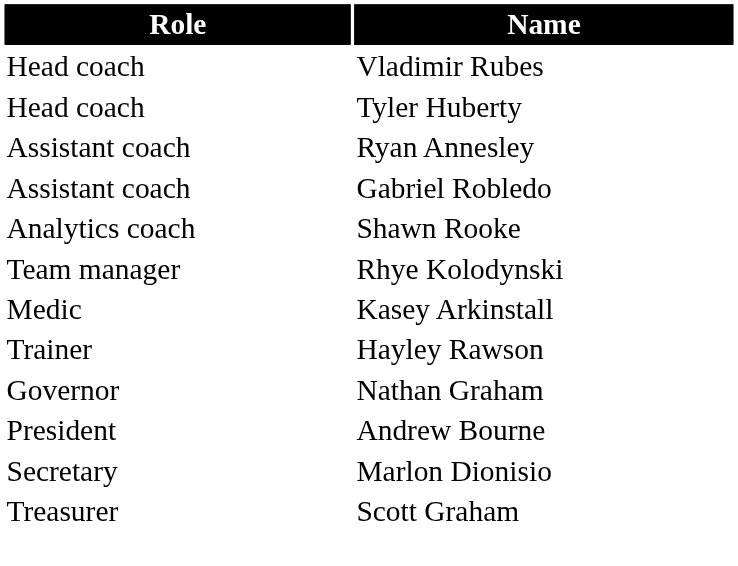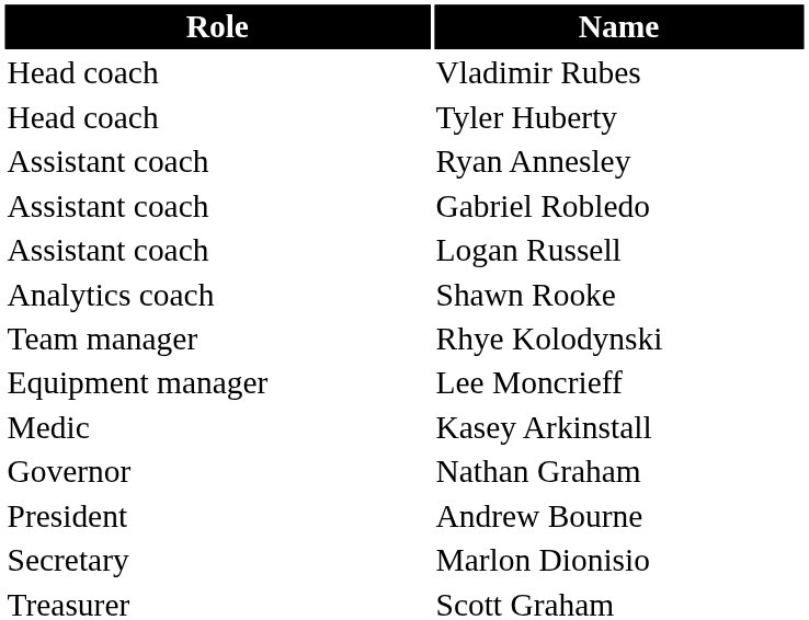 <table class="toccolours" style="width:25em">
 <tr>
 </tr>
 <tr>
 <th style="background:#000000;color:white;border:#000000 1px solid">Role</th>
 <th style="background:#000000;color:white;border:#000000 1px solid">Name</th>
 </tr>
 <tr>
 <td>Head coach</td>
 <td> Vladimir Rubes <small><strong></strong></small></td>
 </tr>
 <tr>
 <td>Head coach</td>
 <td> Tyler Huberty <small><strong></strong></small></td>
 </tr>
 <tr>
 <td>Assistant coach</td>
 <td> Ryan Annesley</td>
 </tr>
 <tr>
 <td>Assistant coach</td>
 <td> Gabriel Robledo</td>
 </tr>
 <tr>
+<td>Assistant coach</td>
+<td> Logan Russell</td>
+</tr>
+<tr>
 <td>Analytics coach</td>
 <td> Shawn Rooke</td>
 </tr>
 <tr>
 <td>Team manager</td>
 <td> Rhye Kolodynski</td>
 </tr>
 <tr>
+<td>Equipment manager</td>
+<td> Lee Moncrieff</td>
+</tr>
+<tr>
 <td>Medic</td>
 <td> Kasey Arkinstall</td>
-</tr>
-<tr>
-<td>Trainer</td>
-<td> Hayley Rawson</td>
 </tr>
 <tr>
 <td>Governor</td>
 <td> Nathan Graham</td>
 </tr>
 <tr>
 <td>President</td>
 <td> Andrew Bourne</td>
 </tr>
 <tr>
 <td>Secretary</td>
 <td> Marlon Dionisio</td>
 </tr>
 <tr>
 <td>Treasurer</td>
 <td> Scott Graham</td>
 </tr>
 <tr>
 </tr>
 </table>
